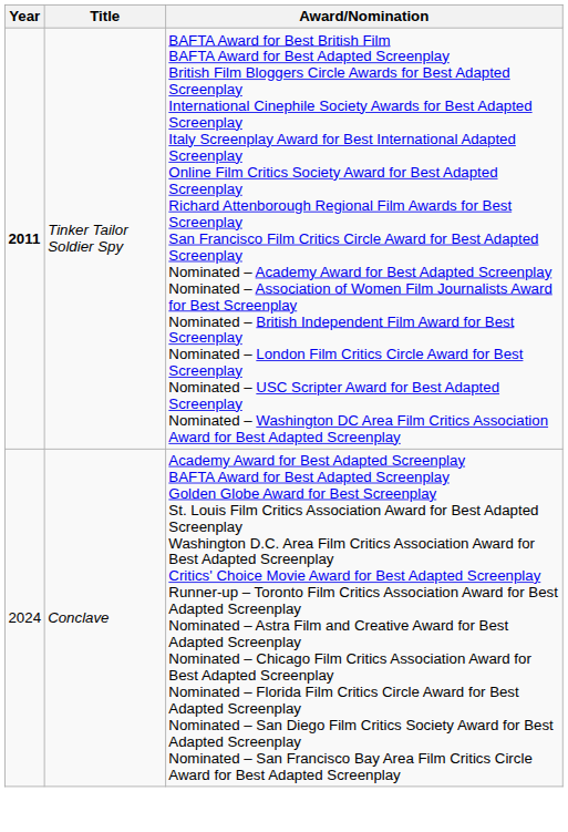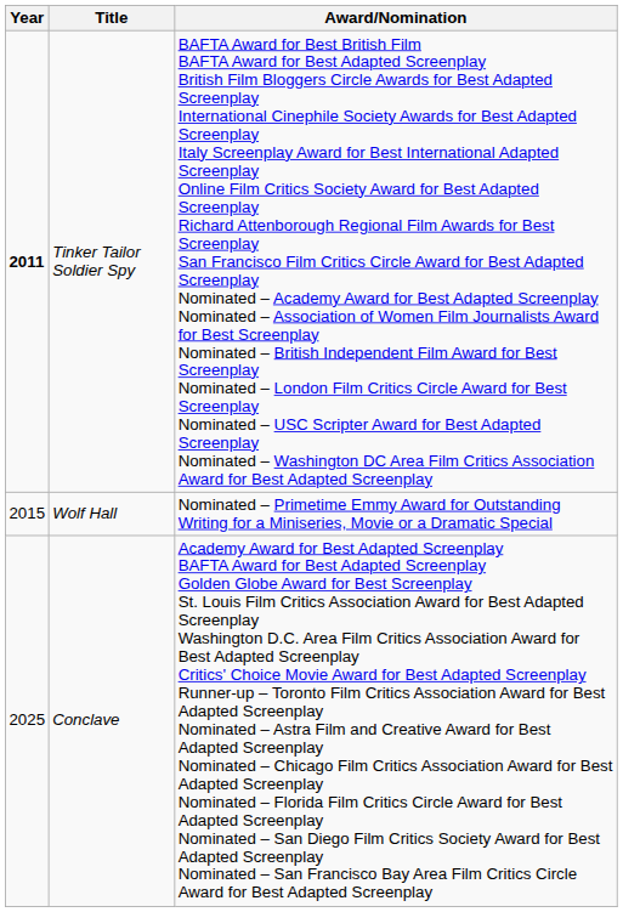 <table class="wikitable">
 <tr>
 <th>Year</th>
 <th>Title</th>
 <th>Award/Nomination</th>
 </tr>
 <tr>
 <td><strong>2011</strong></td>
 <td><em>Tinker Tailor Soldier Spy</em></td>
 <td><a href='#'>BAFTA Award for Best British Film</a><br><a href='#'>BAFTA Award for Best Adapted Screenplay</a><br><a href='#'>British Film Bloggers Circle Awards for Best Adapted Screenplay</a><br><a href='#'>International Cinephile Society Awards for Best Adapted Screenplay</a><br><a href='#'>Italy Screenplay Award for Best International Adapted Screenplay</a><br><a href='#'>Online Film Critics Society Award for Best Adapted Screenplay</a><br><a href='#'>Richard Attenborough Regional Film Awards for Best Screenplay</a><br><a href='#'>San Francisco Film Critics Circle Award for Best Adapted Screenplay</a><br>Nominated – <a href='#'>Academy Award for Best Adapted Screenplay</a><br>Nominated – <a href='#'>Association of Women Film Journalists Award for Best Screenplay</a><br>Nominated – <a href='#'>British Independent Film Award for Best Screenplay</a><br>Nominated – <a href='#'>London Film Critics Circle Award for Best Screenplay</a><br>Nominated – <a href='#'>USC Scripter Award for Best Adapted Screenplay</a><br>Nominated – <a href='#'>Washington DC Area Film Critics Association Award for Best Adapted Screenplay</a></td>
 </tr>
 <tr>
-<td>2024</td>
+<td>2015</td>
+<td><em>Wolf Hall</em></td>
+<td>Nominated – <a href='#'>Primetime Emmy Award for Outstanding Writing for a Miniseries, Movie or a Dramatic Special</a></td>
+</tr>
+<tr>
+<td>2025</td>
 <td><em>Conclave</em></td>
 <td><a href='#'>Academy Award for Best Adapted Screenplay</a><br><a href='#'>BAFTA Award for Best Adapted Screenplay</a><br><a href='#'>Golden Globe Award for Best Screenplay</a><br>St. Louis Film Critics Association Award for Best Adapted Screenplay<br>Washington D.C. Area Film Critics Association Award for Best Adapted Screenplay<br><a href='#'>Critics' Choice Movie Award for Best Adapted Screenplay</a><br>Runner-up – Toronto Film Critics Association Award for Best Adapted Screenplay<br>Nominated – Astra Film and Creative Award for Best Adapted Screenplay<br>Nominated – Chicago Film Critics Association Award for Best Adapted Screenplay<br>Nominated – Florida Film Critics Circle Award for Best Adapted Screenplay<br>Nominated – San Diego Film Critics Society Award for Best Adapted Screenplay<br>Nominated – San Francisco Bay Area Film Critics Circle Award for Best Adapted Screenplay</td>
 </tr>
 </table>
